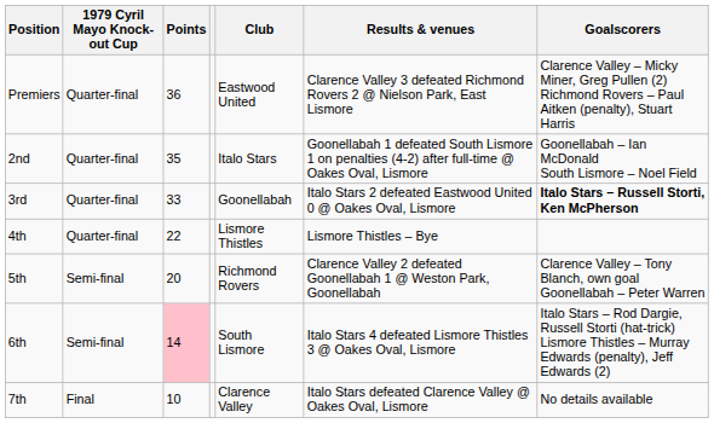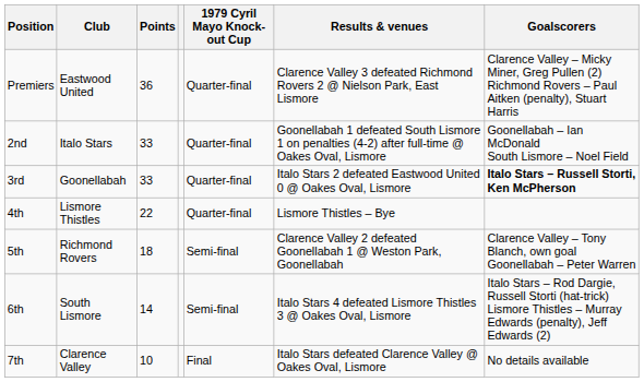 <table class="wikitable">
 <tr>
 <th>Position</th>
-<th>1979 Cyril Mayo Knock-out Cup</th>
+<th>Club</th>
 <th>Points</th>
 <th></th>
-<th>Club</th>
+<th>1979 Cyril Mayo Knock-out Cup</th>
 <th>Results & venues</th>
 <th>Goalscorers</th>
 </tr>
 <tr>
 <td>Premiers</td>
-<td>Quarter-final</td>
+<td>Eastwood United</td>
 <td>36</td>
 <td></td>
-<td>Eastwood United</td>
+<td>Quarter-final</td>
 <td>Clarence Valley 3 defeated Richmond Rovers 2 @ Nielson Park, East Lismore</td>
 <td>Clarence Valley – Micky Miner, Greg Pullen (2)<br>Richmond Rovers – Paul Aitken (penalty), Stuart Harris</td>
 </tr>
 <tr>
 <td>2nd</td>
+<td>Italo Stars</td>
+<td>33</td>
+<td></td>
 <td>Quarter-final</td>
-<td>35</td>
-<td></td>
-<td>Italo Stars</td>
 <td>Goonellabah 1 defeated South Lismore 1 on penalties (4-2) after full-time @ Oakes Oval, Lismore</td>
 <td>Goonellabah – Ian McDonald<br>South Lismore – Noel Field</td>
 </tr>
 <tr>
 <td>3rd</td>
-<td>Quarter-final</td>
+<td>Goonellabah</td>
 <td>33</td>
 <td></td>
-<td>Goonellabah</td>
+<td>Quarter-final</td>
 <td>Italo Stars 2 defeated Eastwood United 0 @ Oakes Oval, Lismore</td>
 <td><strong>Italo Stars – Russell Storti, Ken McPherson</strong></td>
 </tr>
 <tr>
 <td>4th</td>
-<td>Quarter-final</td>
+<td>Lismore Thistles</td>
 <td>22</td>
 <td></td>
-<td>Lismore Thistles</td>
+<td>Quarter-final</td>
 <td>Lismore Thistles – Bye</td>
 <td></td>
 </tr>
 <tr>
 <td>5th</td>
+<td>Richmond Rovers</td>
+<td>18</td>
+<td></td>
 <td>Semi-final</td>
-<td>20</td>
-<td></td>
-<td>Richmond Rovers</td>
 <td>Clarence Valley 2 defeated Goonellabah 1 @ Weston Park, Goonellabah</td>
 <td>Clarence Valley – Tony Blanch, own goal<br>Goonellabah – Peter Warren</td>
 </tr>
 <tr>
 <td>6th</td>
+<td>South Lismore</td>
+<td>14</td>
+<td></td>
 <td>Semi-final</td>
-<td style="background: pink;">14</td>
-<td></td>
-<td>South Lismore</td>
 <td>Italo Stars 4 defeated Lismore Thistles 3 @ Oakes Oval, Lismore</td>
 <td>Italo Stars – Rod Dargie, Russell Storti (hat-trick)<br>Lismore Thistles – Murray Edwards (penalty), Jeff Edwards (2)</td>
 </tr>
 <tr>
 <td>7th</td>
-<td>Final</td>
+<td>Clarence Valley</td>
 <td>10</td>
 <td></td>
-<td>Clarence Valley</td>
+<td>Final</td>
 <td>Italo Stars defeated Clarence Valley @ Oakes Oval, Lismore</td>
 <td>No details available</td>
 </tr>
 </table>
